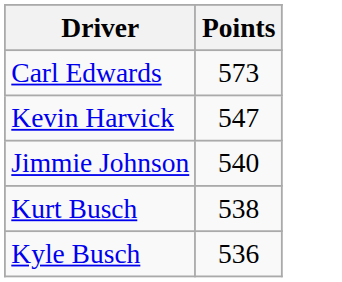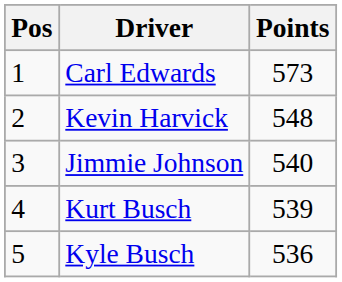 <table class="sortable wikitable " style="font-size: 95%;">
 <tr>
+<th>Pos</th>
 <th>Driver</th>
 <th>Points</th>
 </tr>
 <tr>
+<td>1</td>
 <td><a href='#'>Carl Edwards</a></td>
 <td style="text-align:center;">573</td>
 </tr>
 <tr>
+<td>2</td>
 <td><a href='#'>Kevin Harvick</a></td>
-<td style="text-align:center;">547</td>
+<td style="text-align:center;">548</td>
 </tr>
 <tr>
+<td>3</td>
 <td><a href='#'>Jimmie Johnson</a></td>
 <td style="text-align:center;">540</td>
 </tr>
 <tr>
+<td>4</td>
 <td><a href='#'>Kurt Busch</a></td>
-<td style="text-align:center;">538</td>
+<td style="text-align:center;">539</td>
 </tr>
 <tr>
+<td>5</td>
 <td><a href='#'>Kyle Busch</a></td>
 <td style="text-align:center;">536</td>
 </tr>
 </table>
